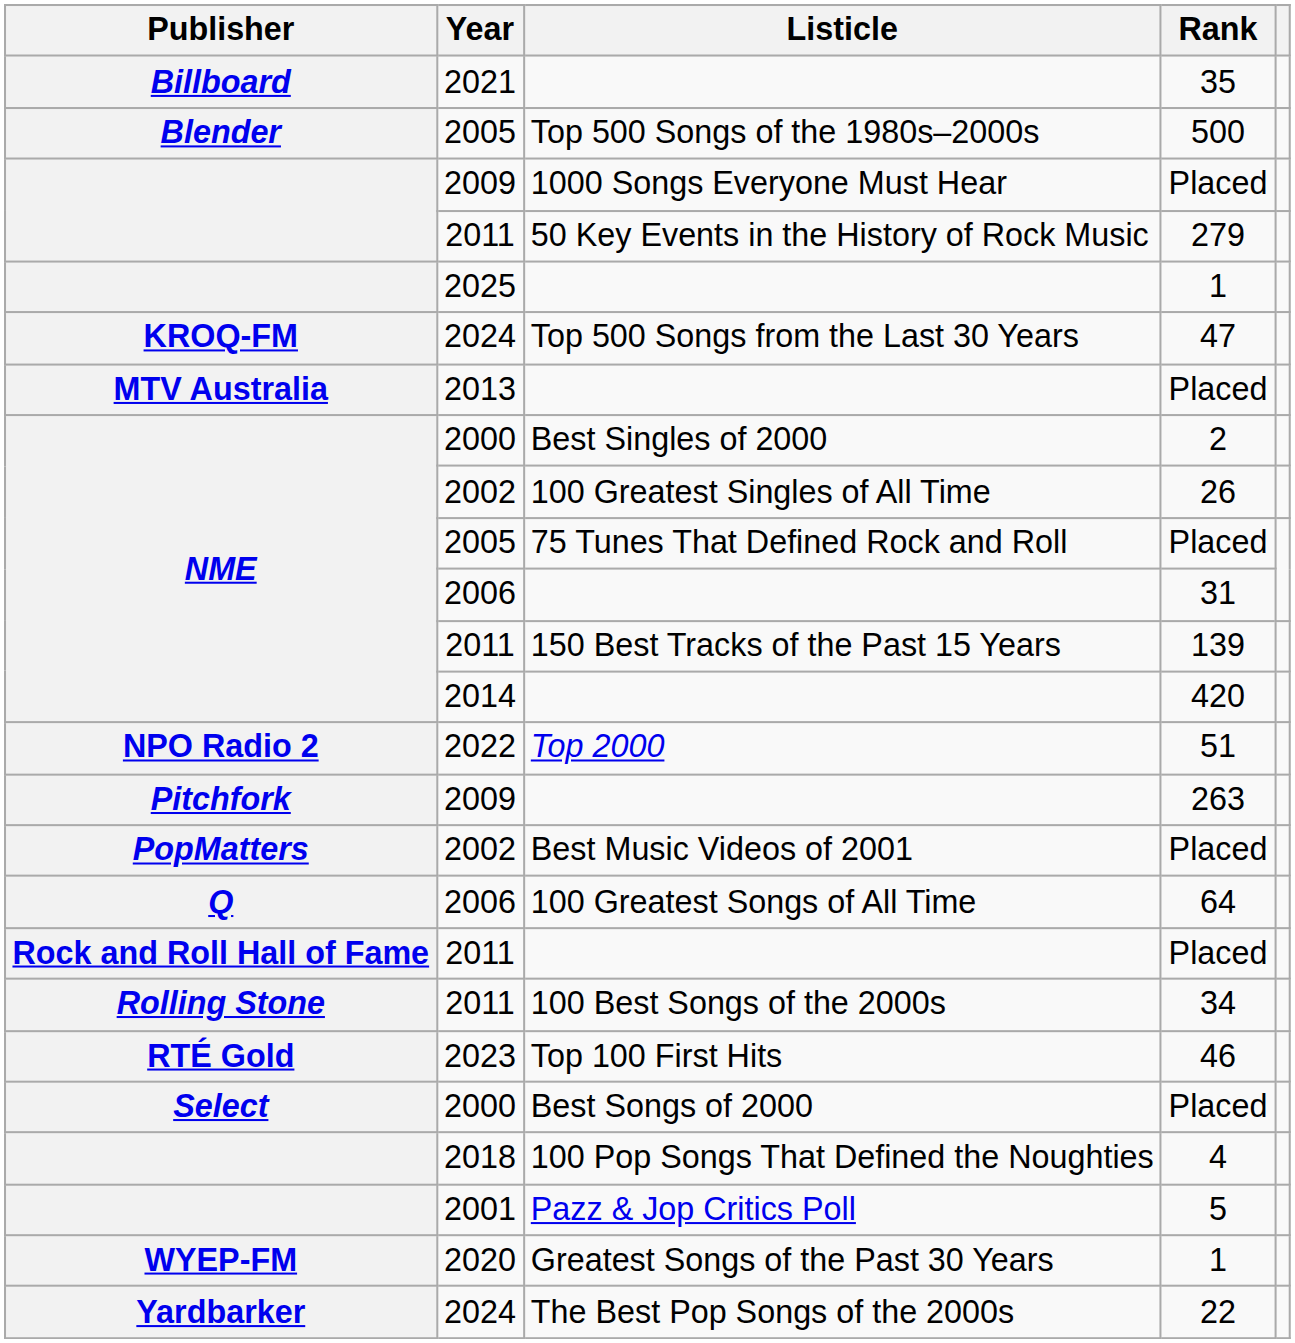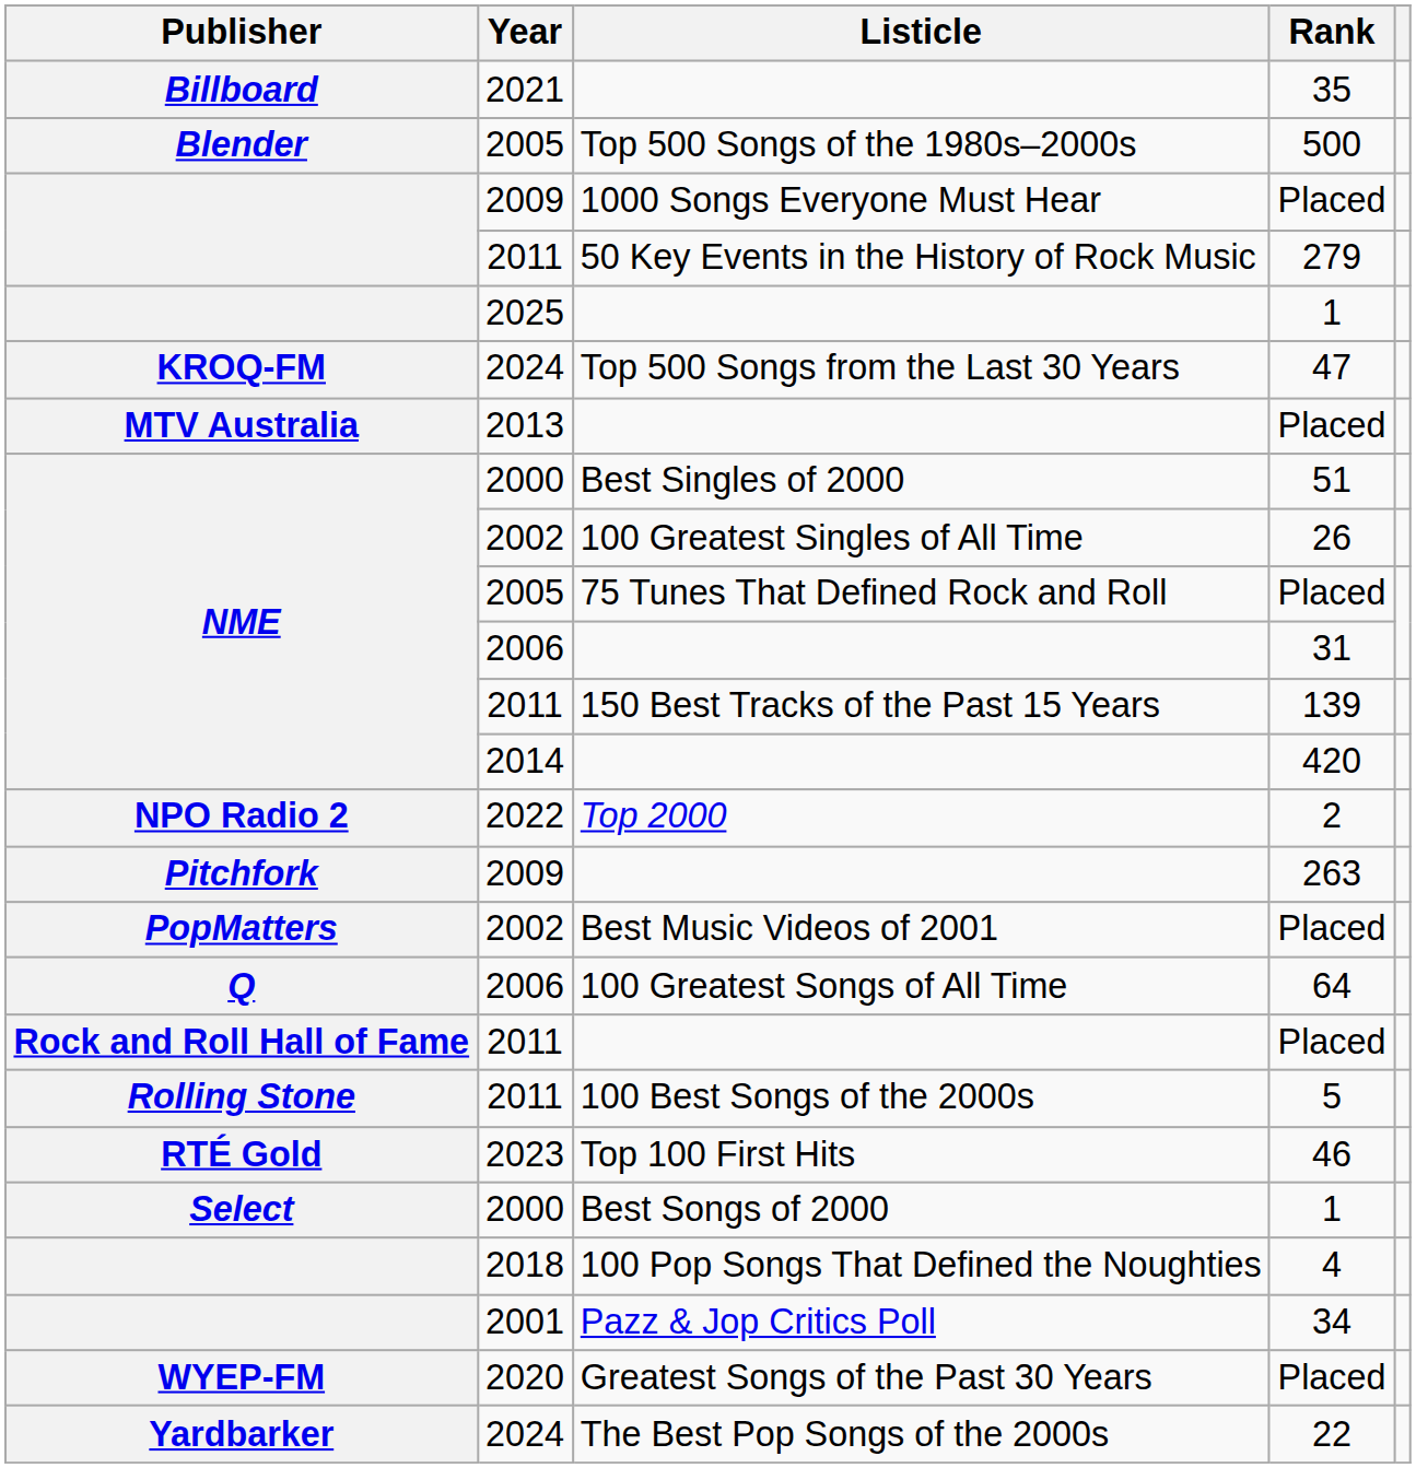 <table class="wikitable sortable plainrowheaders" style="text-align:center">
 <tr>
 <th scope="col">Publisher</th>
 <th scope="col">Year</th>
 <th scope="col">Listicle</th>
 <th scope="col">Rank</th>
 <th scope="col" class="unsortable"></th>
 </tr>
 <tr>
 <th scope="row"><em><a href='#'>Billboard</a></em></th>
 <td>2021</td>
 <td style="text-align:left;"></td>
 <td>35</td>
 <td></td>
 </tr>
 <tr>
 <th scope="row"><em><a href='#'>Blender</a></em></th>
 <td>2005</td>
 <td style="text-align:left;">Top 500 Songs of the 1980s–2000s</td>
 <td>500</td>
 <td></td>
 </tr>
 <tr>
 <th rowspan="2" scope="row"></th>
 <td>2009</td>
 <td style="text-align:left;">1000 Songs Everyone Must Hear</td>
 <td>Placed</td>
 <td></td>
 </tr>
 <tr>
 <td>2011</td>
 <td style="text-align:left;">50 Key Events in the History of Rock Music</td>
 <td>279</td>
 <td></td>
 </tr>
 <tr>
 <th scope="row"></th>
 <td>2025</td>
 <td style="text-align:left;"></td>
 <td>1</td>
 <td></td>
 </tr>
 <tr>
 <th scope="row"><a href='#'>KROQ-FM</a></th>
 <td>2024</td>
 <td style="text-align:left;">Top 500 Songs from the Last 30 Years</td>
 <td>47</td>
 <td></td>
 </tr>
 <tr>
 <th scope="row"><a href='#'>MTV Australia</a></th>
 <td>2013</td>
 <td style="text-align:left;"></td>
 <td>Placed</td>
 <td></td>
 </tr>
 <tr>
 <th scope="row" rowspan="6"><em><a href='#'>NME</a></em></th>
 <td>2000</td>
 <td style="text-align:left;">Best Singles of 2000</td>
-<td>2</td>
+<td>51</td>
 <td></td>
 </tr>
 <tr>
 <td>2002</td>
 <td style="text-align:left;">100 Greatest Singles of All Time</td>
 <td>26</td>
 <td></td>
 </tr>
 <tr>
 <td>2005</td>
 <td style="text-align:left;">75 Tunes That Defined Rock and Roll</td>
 <td>Placed</td>
 <td rowspan="2"></td>
 </tr>
 <tr>
 <td>2006</td>
 <td style="text-align:left;"></td>
 <td>31</td>
 </tr>
 <tr>
 <td>2011</td>
 <td style="text-align:left;">150 Best Tracks of the Past 15 Years</td>
 <td>139</td>
 <td></td>
 </tr>
 <tr>
 <td>2014</td>
 <td style="text-align:left;"></td>
 <td>420</td>
 <td></td>
 </tr>
 <tr>
 <th scope="row"><a href='#'>NPO Radio 2</a></th>
 <td>2022</td>
 <td style="text-align:left;"><em><a href='#'>Top 2000</a></em></td>
-<td>51</td>
+<td>2</td>
 <td></td>
 </tr>
 <tr>
 <th scope="row"><em><a href='#'>Pitchfork</a></em></th>
 <td>2009</td>
 <td style="text-align:left;"></td>
 <td>263</td>
 <td></td>
 </tr>
 <tr>
 <th scope="row"><em><a href='#'>PopMatters</a></em></th>
 <td>2002</td>
 <td style="text-align:left;">Best Music Videos of 2001</td>
 <td>Placed</td>
 <td></td>
 </tr>
 <tr>
 <th scope="row"><em><a href='#'>Q</a></em></th>
 <td>2006</td>
 <td style="text-align:left;">100 Greatest Songs of All Time</td>
 <td>64</td>
 <td></td>
 </tr>
 <tr>
 <th scope="row"><a href='#'>Rock and Roll Hall of Fame</a></th>
 <td>2011</td>
 <td style="text-align:left;"></td>
 <td>Placed</td>
 <td></td>
 </tr>
 <tr>
 <th scope="row"><em><a href='#'>Rolling Stone</a></em></th>
 <td>2011</td>
 <td style="text-align:left;">100 Best Songs of the 2000s</td>
-<td>34</td>
+<td>5</td>
 <td></td>
 </tr>
 <tr>
 <th scope="row"><a href='#'>RTÉ Gold</a></th>
 <td>2023</td>
 <td style="text-align:left;">Top 100 First Hits</td>
 <td>46</td>
 <td></td>
 </tr>
 <tr>
 <th scope="row"><em><a href='#'>Select</a></em></th>
 <td>2000</td>
 <td style="text-align:left;">Best Songs of 2000</td>
-<td>Placed</td>
+<td>1</td>
 <td></td>
 </tr>
 <tr>
 <th scope="row"></th>
 <td>2018</td>
 <td style="text-align:left;">100 Pop Songs That Defined the Noughties</td>
 <td>4</td>
 <td></td>
 </tr>
 <tr>
 <th scope="row"></th>
 <td>2001</td>
 <td style="text-align:left;"><a href='#'>Pazz & Jop Critics Poll</a></td>
-<td>5</td>
+<td>34</td>
 <td></td>
 </tr>
 <tr>
 <th scope="row"><a href='#'>WYEP-FM</a></th>
 <td>2020</td>
 <td style="text-align:left;">Greatest Songs of the Past 30 Years</td>
-<td>1</td>
+<td>Placed</td>
 <td></td>
 </tr>
 <tr>
 <th scope="row"><a href='#'>Yardbarker</a></th>
 <td>2024</td>
 <td style="text-align:left;">The Best Pop Songs of the 2000s</td>
 <td>22</td>
 <td></td>
 </tr>
 </table>
